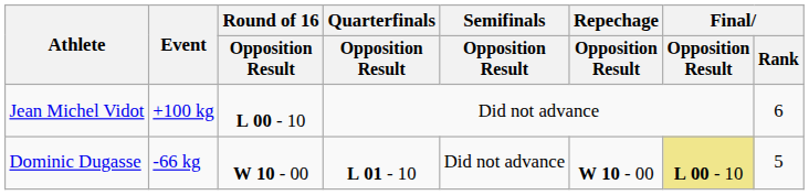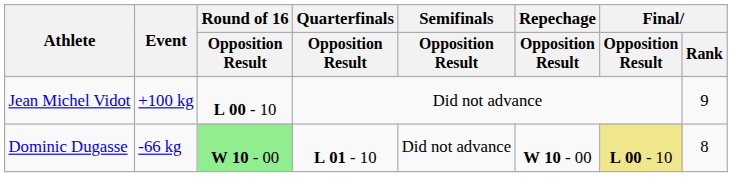 <table class="wikitable" style="font-size:90%;">
 <tr>
 <th rowspan=2>Athlete</th>
 <th rowspan=2>Event</th>
 <th>Round of 16</th>
 <th>Quarterfinals</th>
 <th>Semifinals</th>
 <th>Repechage</th>
 <th colspan=2>Final/</th>
 </tr>
 <tr style="font-size:95%">
 <th>Opposition<br>Result</th>
 <th>Opposition<br>Result</th>
 <th>Opposition<br>Result</th>
 <th>Opposition<br>Result</th>
 <th>Opposition<br>Result</th>
 <th>Rank</th>
 </tr>
 <tr align=center>
 <td align=left><a href='#'>Jean Michel Vidot</a></td>
 <td align=left><a href='#'>+100 kg</a></td>
 <td><br><strong>L</strong> <strong>00</strong> - 10</td>
 <td colspan=4>Did not advance</td>
-<td>6</td>
+<td>9</td>
 </tr>
 <tr align=center>
 <td align=left><a href='#'>Dominic Dugasse</a></td>
 <td align=left><a href='#'>-66 kg</a></td>
-<td><br><strong>W</strong> <strong>10</strong> - 00</td>
+<td style="background: lightgreen;"><br><strong>W</strong> <strong>10</strong> - 00</td>
 <td><br><strong>L</strong> <strong>01</strong> - 10</td>
 <td>Did not advance</td>
 <td><br><strong>W</strong> <strong>10</strong> - 00</td>
 <td style="background: khaki;"><br><strong>L</strong> <strong>00</strong> - 10</td>
-<td>5</td>
+<td>8</td>
 </tr>
 </table>
